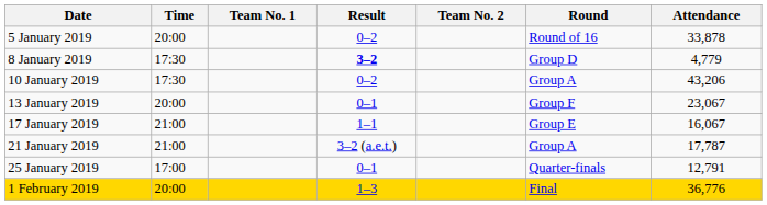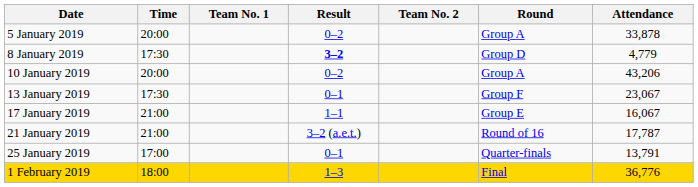 <table class="wikitable" style="text-align:left; width:100%;">
 <tr>
 <th>Date</th>
 <th>Time</th>
 <th>Team No. 1</th>
 <th>Result</th>
 <th>Team No. 2</th>
 <th>Round</th>
 <th>Attendance</th>
 </tr>
 <tr>
 <td>5 January 2019</td>
 <td>20:00</td>
 <td></td>
 <td style="text-align:center;"><a href='#'>0–2</a></td>
 <td></td>
-<td><a href='#'>Round of 16</a></td>
+<td><a href='#'>Group A</a></td>
 <td style="text-align:center;">33,878</td>
 </tr>
 <tr>
 <td>8 January 2019</td>
 <td>17:30</td>
 <td></td>
 <td style="text-align:center;"><strong><a href='#'>3–2</a></strong></td>
 <td></td>
 <td><a href='#'>Group D</a></td>
 <td style="text-align:center;">4,779</td>
 </tr>
 <tr>
 <td>10 January 2019</td>
-<td>17:30</td>
+<td>20:00</td>
 <td></td>
 <td style="text-align:center;"><a href='#'>0–2</a></td>
 <td></td>
 <td><a href='#'>Group A</a></td>
 <td style="text-align:center;">43,206</td>
 </tr>
 <tr -->
 <td>13 January 2019</td>
-<td>20:00</td>
+<td>17:30</td>
 <td></td>
 <td style="text-align:center;"><a href='#'>0–1</a></td>
 <td></td>
 <td><a href='#'>Group F</a></td>
 <td style="text-align:center;">23,067</td>
 </tr>
 <tr>
 <td>17 January 2019</td>
 <td>21:00</td>
 <td></td>
 <td style="text-align:center;"><a href='#'>1–1</a></td>
 <td></td>
 <td><a href='#'>Group E</a></td>
 <td style="text-align:center;">16,067</td>
 </tr>
 <tr>
 <td>21 January 2019</td>
 <td>21:00</td>
 <td></td>
 <td style="text-align:center;"><a href='#'>3–2</a> (<a href='#'>a.e.t.</a>)</td>
 <td></td>
-<td><a href='#'>Group A</a></td>
+<td><a href='#'>Round of 16</a></td>
 <td style="text-align:center;">17,787</td>
 </tr>
 <tr>
 <td>25 January 2019</td>
 <td>17:00</td>
 <td></td>
 <td style="text-align:center;"><a href='#'>0–1</a></td>
 <td></td>
 <td><a href='#'>Quarter-finals</a></td>
-<td style="text-align:center;">12,791</td>
+<td style="text-align:center;">13,791</td>
 </tr>
 <tr style="background:gold;">
 <td>1 February 2019</td>
-<td>20:00</td>
+<td>18:00</td>
 <td></td>
 <td style="text-align:center;"><a href='#'>1–3</a></td>
 <td></td>
 <td><a href='#'>Final</a></td>
 <td style="text-align:center;">36,776</td>
 </tr>
 </table>
